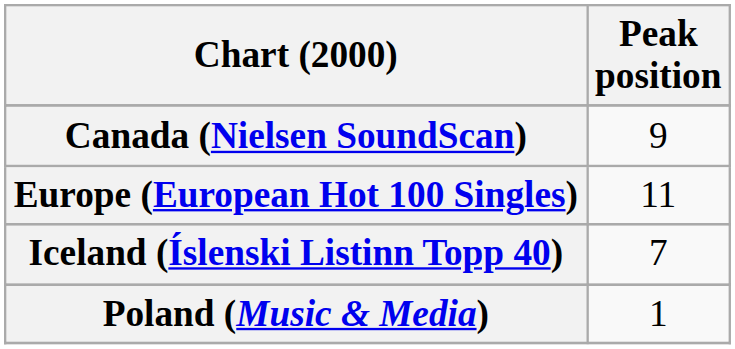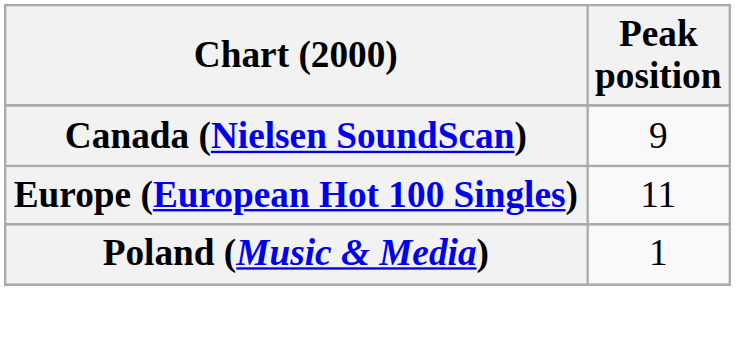 <table class="wikitable sortable plainrowheaders" style="text-align:center">
 <tr>
 <th scope="col">Chart (2000)</th>
 <th scope="col">Peak<br>position</th>
 </tr>
 <tr>
 </tr>
 <tr>
 </tr>
 <tr>
 </tr>
 <tr>
 </tr>
 <tr>
 </tr>
 <tr>
 <th scope="row">Canada (<a href='#'>Nielsen SoundScan</a>)</th>
 <td>9</td>
 </tr>
 <tr>
 <th scope="row">Europe (<a href='#'>European Hot 100 Singles</a>)</th>
 <td>11</td>
 </tr>
 <tr>
 </tr>
 <tr>
-</tr>
-<tr>
-<th scope="row">Iceland (<a href='#'>Íslenski Listinn Topp 40</a>)</th>
-<td>7</td>
 </tr>
 <tr>
 </tr>
 <tr>
 </tr>
 <tr>
 </tr>
 <tr>
 </tr>
 <tr>
 </tr>
 <tr>
 <th scope="row">Poland (<em><a href='#'>Music & Media</a></em>)</th>
 <td>1</td>
 </tr>
 <tr>
 </tr>
 <tr>
 </tr>
 <tr>
 </tr>
 <tr>
 </tr>
 <tr>
 </tr>
 <tr>
 </tr>
 <tr>
 </tr>
 <tr>
 </tr>
 <tr>
 </tr>
 <tr>
 </tr>
 <tr>
 </tr>
 </table>
